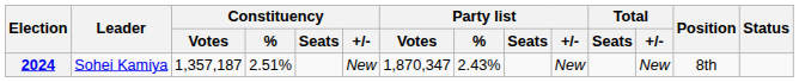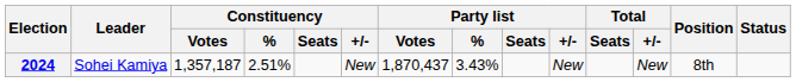 <table class="wikitable" style="text-align:center">
 <tr>
 <th rowspan="2">Election</th>
 <th rowspan="2">Leader</th>
 <th colspan="4">Constituency</th>
 <th colspan="4">Party list</th>
 <th colspan="2">Total</th>
 <th rowspan="2">Position</th>
 <th rowspan="2">Status</th>
 </tr>
 <tr>
 <th>Votes</th>
 <th>%</th>
 <th>Seats</th>
 <th>+/-</th>
 <th>Votes</th>
 <th>%</th>
 <th>Seats</th>
 <th>+/-</th>
 <th>Seats</th>
 <th>+/-</th>
 </tr>
 <tr>
 <th><a href='#'>2024</a></th>
 <td><a href='#'>Sohei Kamiya</a></td>
 <td>1,357,187</td>
 <td>2.51%</td>
 <td></td>
 <td><em>New</em></td>
-<td>1,870,347</td>
-<td>2.43%</td>
+<td>1,870,437</td>
+<td>3.43%</td>
 <td></td>
 <td><em>New</em></td>
 <td></td>
 <td><em>New</em></td>
 <td>8th</td>
 <td></td>
 </tr>
 </table>
